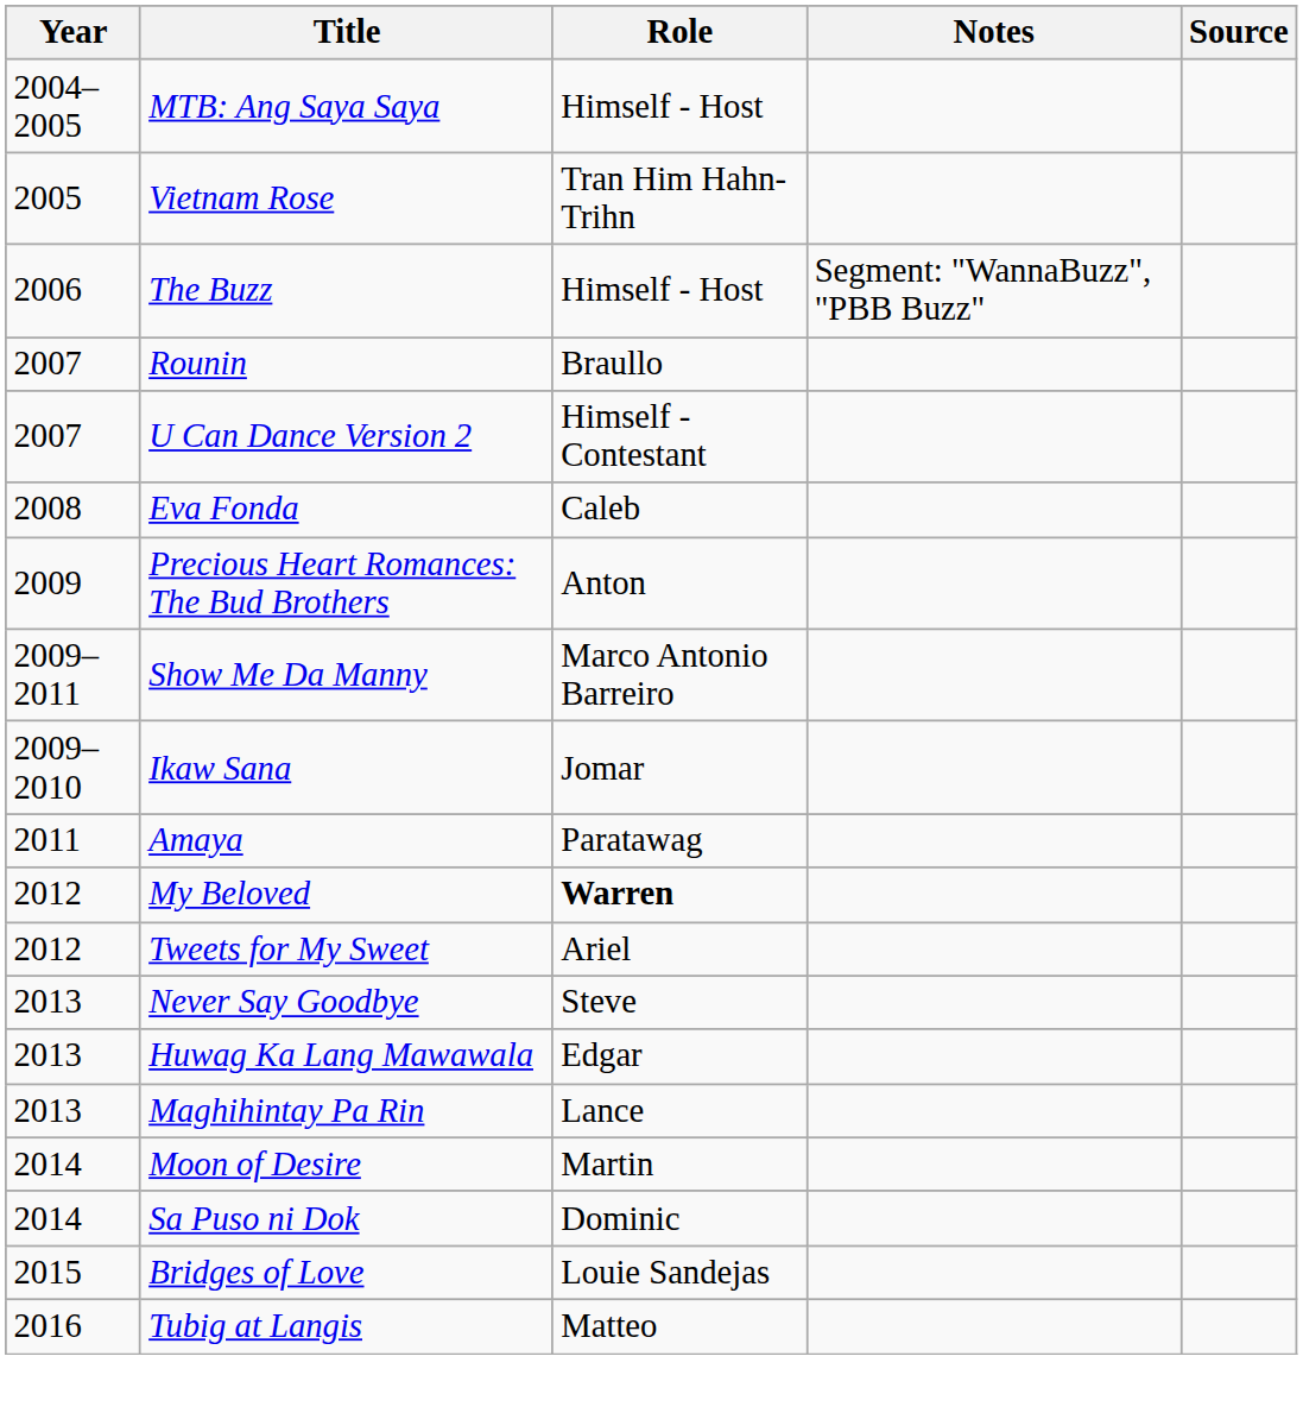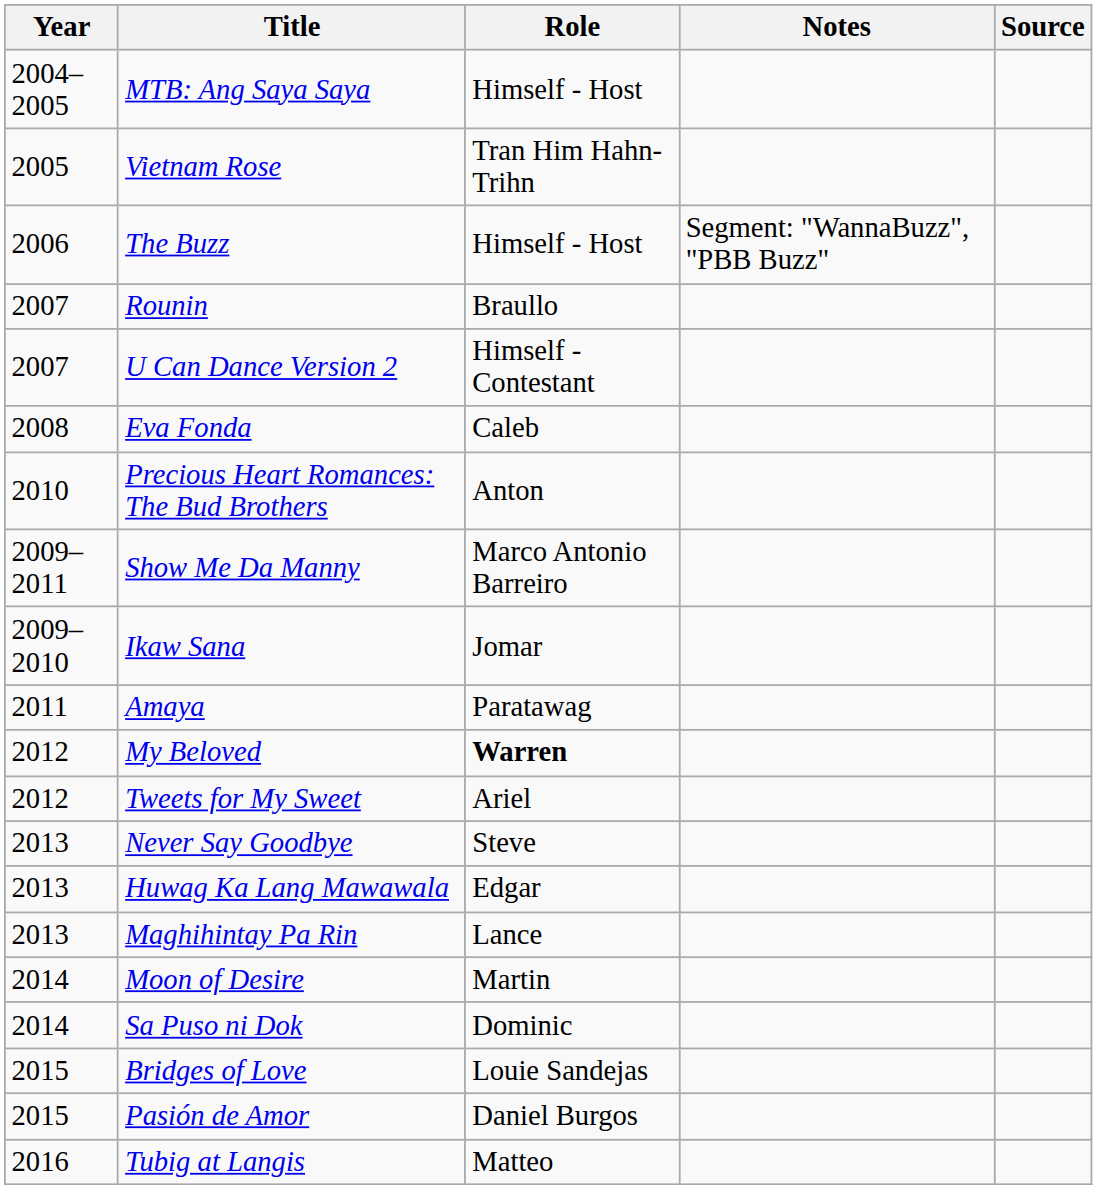 <table class="wikitable sortable" >
 <tr>
 <th>Year</th>
 <th>Title</th>
 <th>Role</th>
 <th class="unsortable">Notes </th>
 <th class="unsortable">Source </th>
 </tr>
 <tr>
 <td>2004–2005</td>
 <td><a href='#'><em>MTB: Ang Saya Saya</em></a></td>
 <td>Himself - Host</td>
 <td></td>
 <td></td>
 </tr>
 <tr>
 <td>2005</td>
 <td><em><a href='#'>Vietnam Rose</a></em></td>
 <td>Tran Him Hahn-Trihn</td>
 <td></td>
 <td></td>
 </tr>
 <tr>
 <td>2006</td>
 <td><a href='#'><em>The Buzz</em></a></td>
 <td>Himself - Host</td>
 <td>Segment: "WannaBuzz", "PBB Buzz"</td>
 <td></td>
 </tr>
 <tr>
 <td>2007</td>
 <td><a href='#'><em>Rounin</em></a></td>
 <td>Braullo</td>
 <td></td>
 <td></td>
 </tr>
 <tr>
 <td>2007</td>
 <td><a href='#'><em>U Can Dance Version 2</em></a></td>
 <td>Himself - Contestant</td>
 <td></td>
 <td></td>
 </tr>
 <tr>
 <td>2008</td>
 <td><em><a href='#'>Eva Fonda</a></em></td>
 <td>Caleb</td>
 <td></td>
 <td></td>
 </tr>
 <tr>
-<td>2009</td>
+<td>2010</td>
 <td><a href='#'><em>Precious Heart Romances: The Bud Brothers</em></a></td>
 <td>Anton</td>
 <td></td>
 <td></td>
 </tr>
 <tr>
 <td>2009–2011</td>
 <td><em><a href='#'>Show Me Da Manny</a></em></td>
 <td>Marco Antonio Barreiro</td>
 <td></td>
 <td></td>
 </tr>
 <tr>
 <td>2009–2010</td>
 <td><em><a href='#'>Ikaw Sana</a> </em></td>
 <td>Jomar</td>
 <td></td>
 <td></td>
 </tr>
 <tr>
 <td>2011</td>
 <td><em><a href='#'>Amaya</a></em></td>
 <td>Paratawag</td>
 <td></td>
 <td></td>
 </tr>
 <tr>
 <td>2012</td>
 <td><em><a href='#'>My Beloved</a></em></td>
 <td><strong>Warren</strong></td>
 <td></td>
 <td></td>
 </tr>
 <tr>
 <td>2012</td>
 <td><em><a href='#'>Tweets for My Sweet</a></em></td>
 <td>Ariel</td>
 <td></td>
 <td></td>
 </tr>
 <tr>
 <td>2013</td>
 <td><em><a href='#'>Never Say Goodbye</a></em></td>
 <td>Steve</td>
 <td></td>
 <td></td>
 </tr>
 <tr>
 <td>2013</td>
 <td><em><a href='#'>Huwag Ka Lang Mawawala</a></em></td>
 <td>Edgar</td>
 <td></td>
 <td></td>
 </tr>
 <tr>
 <td>2013</td>
 <td><em><a href='#'>Maghihintay Pa Rin</a></em></td>
 <td>Lance</td>
 <td></td>
 <td></td>
 </tr>
 <tr>
 <td>2014</td>
 <td><em><a href='#'>Moon of Desire</a></em></td>
 <td>Martin</td>
 <td></td>
 <td></td>
 </tr>
 <tr>
 <td>2014</td>
 <td><em><a href='#'>Sa Puso ni Dok</a></em></td>
 <td>Dominic</td>
 <td></td>
 <td></td>
 </tr>
 <tr>
 <td>2015</td>
 <td><em><a href='#'>Bridges of Love</a></em></td>
 <td>Louie Sandejas</td>
 <td></td>
 <td></td>
 </tr>
 <tr>
+<td>2015</td>
+<td><em><a href='#'>Pasión de Amor</a></em></td>
+<td>Daniel Burgos</td>
+<td></td>
+<td></td>
+</tr>
+<tr>
 <td>2016</td>
 <td><em><a href='#'>Tubig at Langis</a></em></td>
 <td>Matteo</td>
 <td></td>
 <td></td>
 </tr>
 <tr>
 </tr>
 </table>
